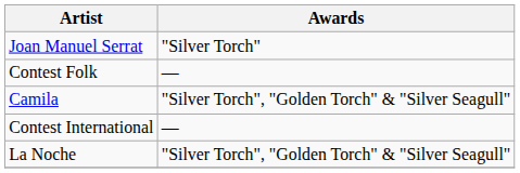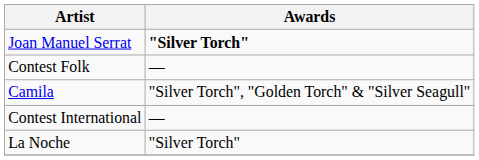 <table class="wikitable">
 <tr>
 <th>Artist</th>
 <th>Awards</th>
 </tr>
 <tr>
 <td><a href='#'>Joan Manuel Serrat</a></td>
-<td>"Silver Torch"</td>
+<td><strong>"Silver Torch"</strong></td>
 </tr>
 <tr>
 <td>Contest Folk</td>
 <td>—</td>
 </tr>
 <tr>
 <td><a href='#'>Camila</a></td>
 <td>"Silver Torch", "Golden Torch" & "Silver Seagull"</td>
 </tr>
 <tr>
 <td>Contest International</td>
 <td>—</td>
 </tr>
 <tr>
 <td>La Noche</td>
-<td>"Silver Torch", "Golden Torch" & "Silver Seagull"</td>
+<td>"Silver Torch"</td>
 </tr>
 <tr>
 </tr>
 </table>
